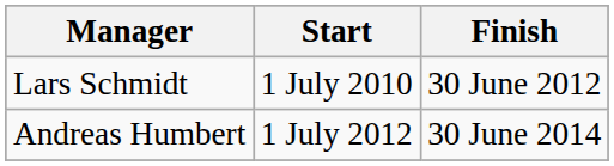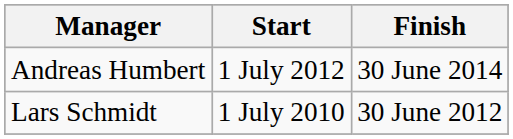 <table class="wikitable">
 <tr>
 <th>Manager</th>
 <th>Start</th>
 <th>Finish</th>
 </tr>
 <tr align="center">
+<td align="left">Andreas Humbert</td>
+<td>1 July 2012</td>
+<td>30 June 2014</td>
+</tr>
+<tr align="center">
 <td align="left">Lars Schmidt</td>
 <td>1 July 2010</td>
 <td>30 June 2012</td>
 </tr>
-<tr align="center">
-<td align="left">Andreas Humbert</td>
-<td>1 July 2012</td>
-<td>30 June 2014</td>
-</tr>
 </table>
